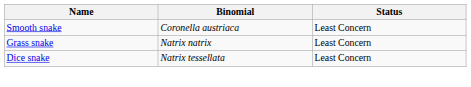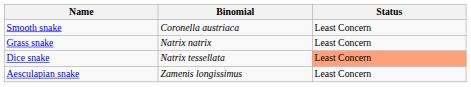 <table width=60% class="wikitable">
 <tr>
 <th width=20%>Name</th>
 <th width=20%>Binomial</th>
 <th width=20%>Status</th>
 </tr>
 <tr>
 <td><a href='#'>Smooth snake</a><br></td>
 <td><em>Coronella austriaca</em></td>
 <td>Least Concern</td>
 </tr>
 <tr>
 <td><a href='#'>Grass snake</a><br></td>
 <td><em>Natrix natrix</em></td>
 <td>Least Concern</td>
 </tr>
 <tr>
 <td><a href='#'>Dice snake</a><br></td>
 <td><em>Natrix tessellata</em></td>
+<td style="background: lightsalmon;">Least Concern</td>
+</tr>
+<tr>
+<td><a href='#'>Aesculapian snake</a><br></td>
+<td><em>Zamenis longissimus</em></td>
 <td>Least Concern</td>
 </tr>
 </table>
